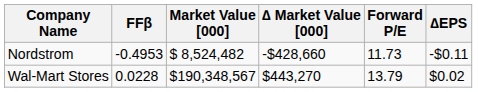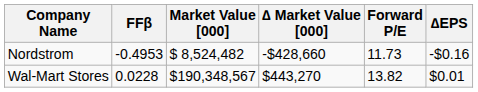 <table class="wikitable" border="1">
 <tr>
 <th>Company<br> Name</th>
 <th>FFβ</th>
 <th>Market Value<br> [000]</th>
 <th>∆ Market Value<br> [000]</th>
 <th>Forward<br> P/E</th>
 <th>∆EPS</th>
 </tr>
 <tr>
 <td>Nordstrom</td>
 <td>-0.4953</td>
 <td>$      8,524,482</td>
 <td>-$428,660</td>
 <td>11.73</td>
-<td>-$0.11</td>
+<td>-$0.16</td>
 </tr>
 <tr>
 <td>Wal-Mart Stores</td>
 <td>0.0228</td>
 <td>$190,348,567</td>
 <td>$443,270</td>
-<td>13.79</td>
-<td>$0.02</td>
+<td>13.82</td>
+<td>$0.01</td>
 </tr>
 </table>
